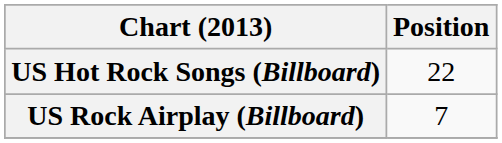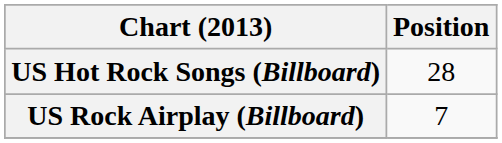 <table class="wikitable plainrowheaders sortable">
 <tr>
 <th>Chart (2013)</th>
 <th>Position</th>
 </tr>
 <tr>
 <th scope="row">US Hot Rock Songs (<em>Billboard</em>)</th>
-<td style="text-align:center;">22</td>
+<td style="text-align:center;">28</td>
 </tr>
 <tr>
 <th scope="row">US Rock Airplay (<em>Billboard</em>)</th>
 <td style="text-align:center;">7</td>
 </tr>
 <tr>
 </tr>
 </table>
